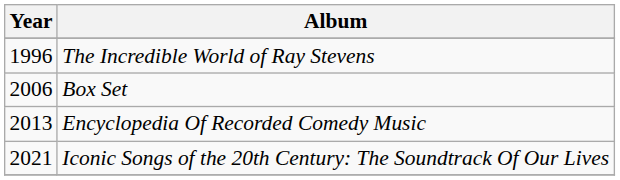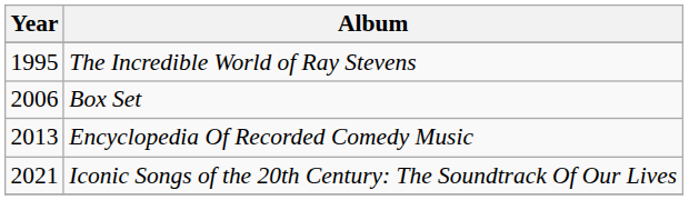 <table class="wikitable">
 <tr>
 <th rowspan="1">Year</th>
 <th rowspan="1">Album</th>
 </tr>
 <tr>
 </tr>
 <tr>
-<td rowspan="1">1996</td>
+<td rowspan="1">1995</td>
 <td><em>The Incredible World of Ray Stevens</em></td>
 </tr>
 <tr>
 <td rowspan="1">2006</td>
 <td><em>Box Set</em></td>
 </tr>
 <tr>
 <td rowspan="1">2013</td>
 <td><em>Encyclopedia Of Recorded Comedy Music</em></td>
 </tr>
 <tr>
 <td rowspan="1">2021</td>
 <td><em>Iconic Songs of the 20th Century: The Soundtrack Of Our Lives</em></td>
 </tr>
 <tr>
 </tr>
 </table>
